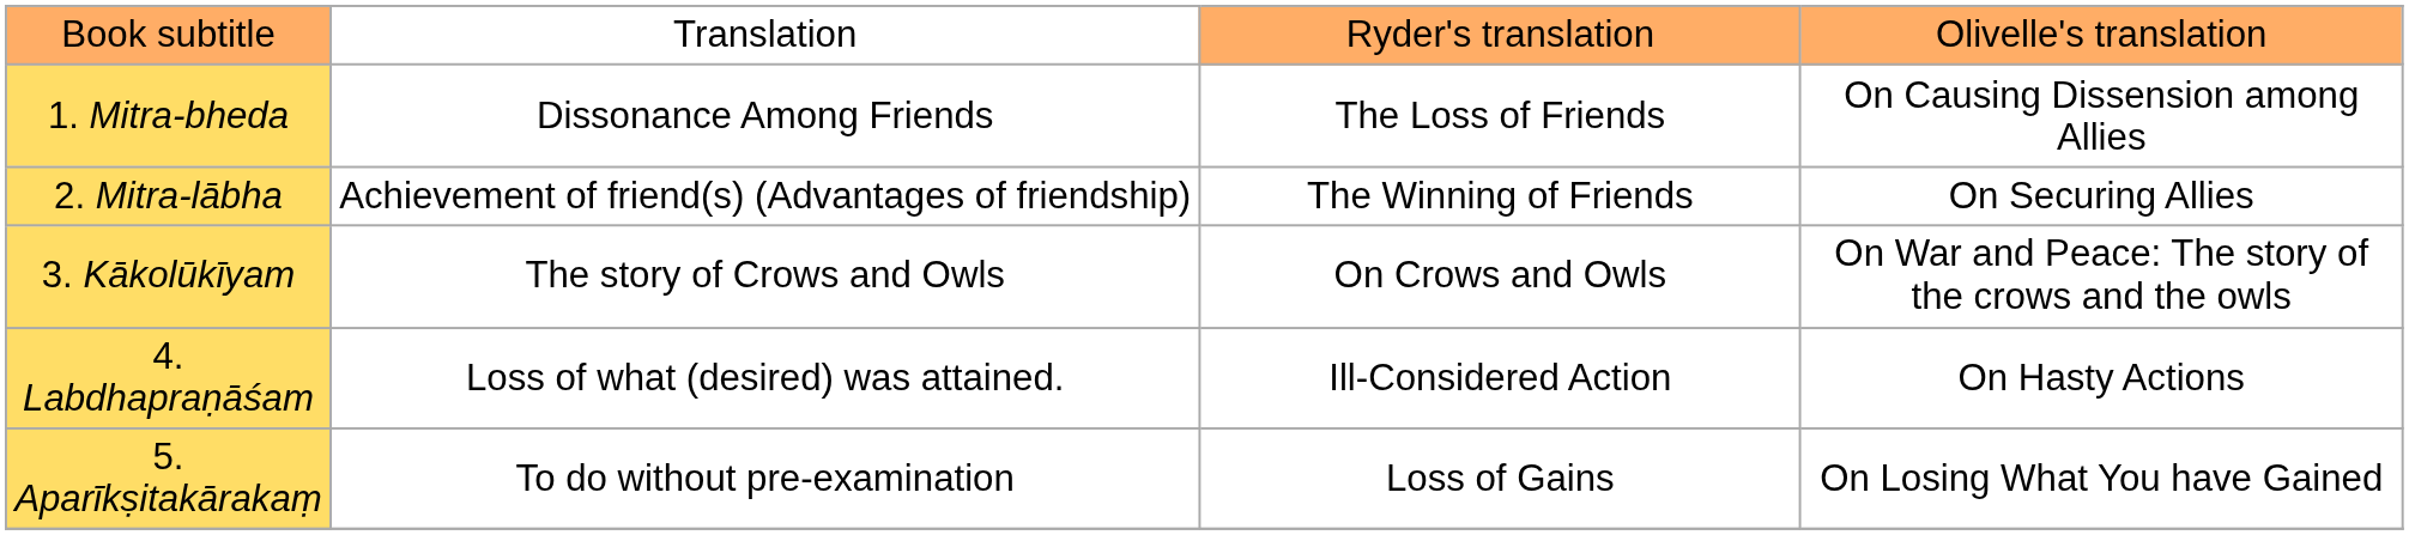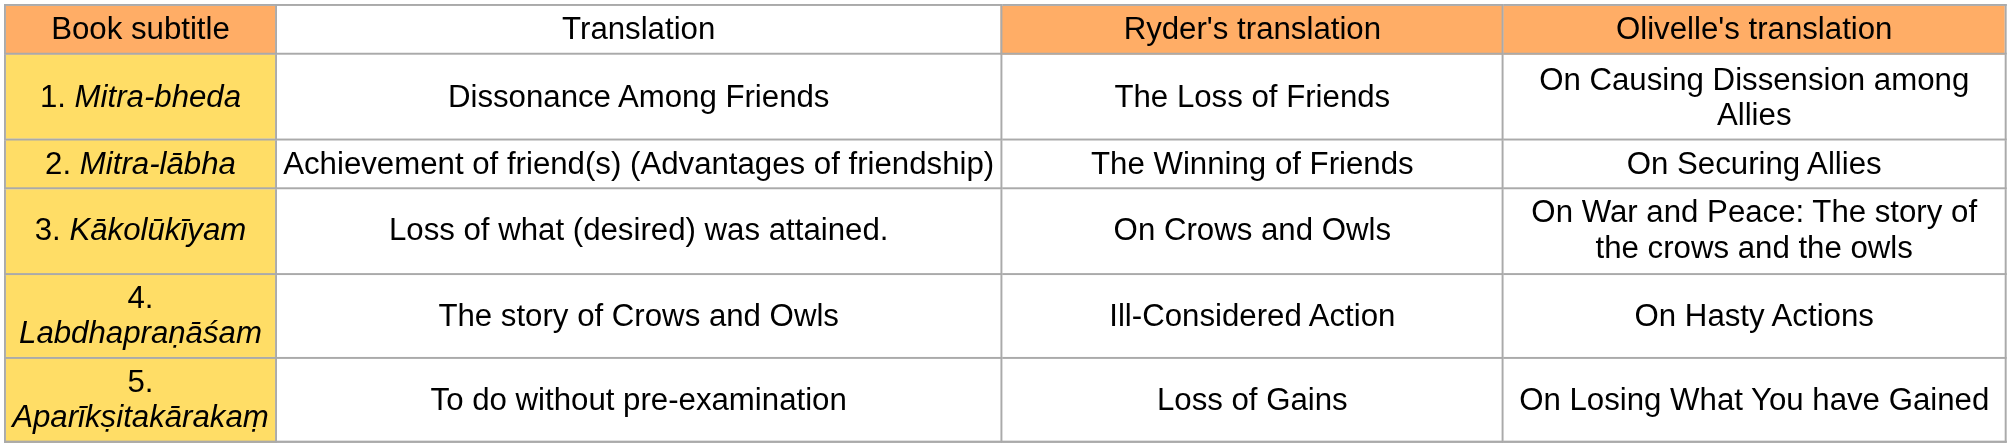 <table class="wikitable" align=center style = " background: transparent; ">
 <tr style="text-align: center;">
 <td width=100px style="background: #ffad66;">Book subtitle</td>
 <td>Translation</td>
 <td width=250px style="background: #ffad66;">Ryder's translation</td>
 <td width= 250px style="background: #ffad66;">Olivelle's translation</td>
 </tr>
 <tr style="text-align: center;">
 <td style="background: #ffdd66;">1. <em>Mitra-bheda</em></td>
 <td>Dissonance Among Friends</td>
 <td>The Loss of Friends</td>
 <td>On Causing Dissension among Allies</td>
 </tr>
 <tr style="text-align: center;">
 <td style="background: #ffdd66;">2. <em>Mitra-lābha</em></td>
 <td>Achievement of friend(s) (Advantages of friendship)</td>
 <td>The Winning of Friends</td>
 <td>On Securing Allies</td>
 </tr>
 <tr style="text-align: center;">
 <td style="background: #ffdd66;">3. <em>Kākolūkīyam</em></td>
-<td>The story of Crows and Owls</td>
+<td>Loss of what (desired) was attained.</td>
 <td>On Crows and Owls</td>
 <td>On War and Peace: The story of the crows and the owls</td>
 </tr>
 <tr style="text-align: center;">
 <td style="background: #ffdd66;">4. <em>Labdhapraṇāśam</em></td>
-<td>Loss of what (desired) was attained.</td>
+<td>The story of Crows and Owls</td>
 <td>Ill-Considered Action</td>
 <td>On Hasty Actions</td>
 </tr>
 <tr style="text-align: center;">
 <td style="background: #ffdd66;">5. <em>Aparīkṣitakārakaṃ</em></td>
 <td>To do without pre-examination</td>
 <td>Loss of Gains</td>
 <td>On Losing What You have Gained</td>
 </tr>
 <tr>
 </tr>
 </table>
